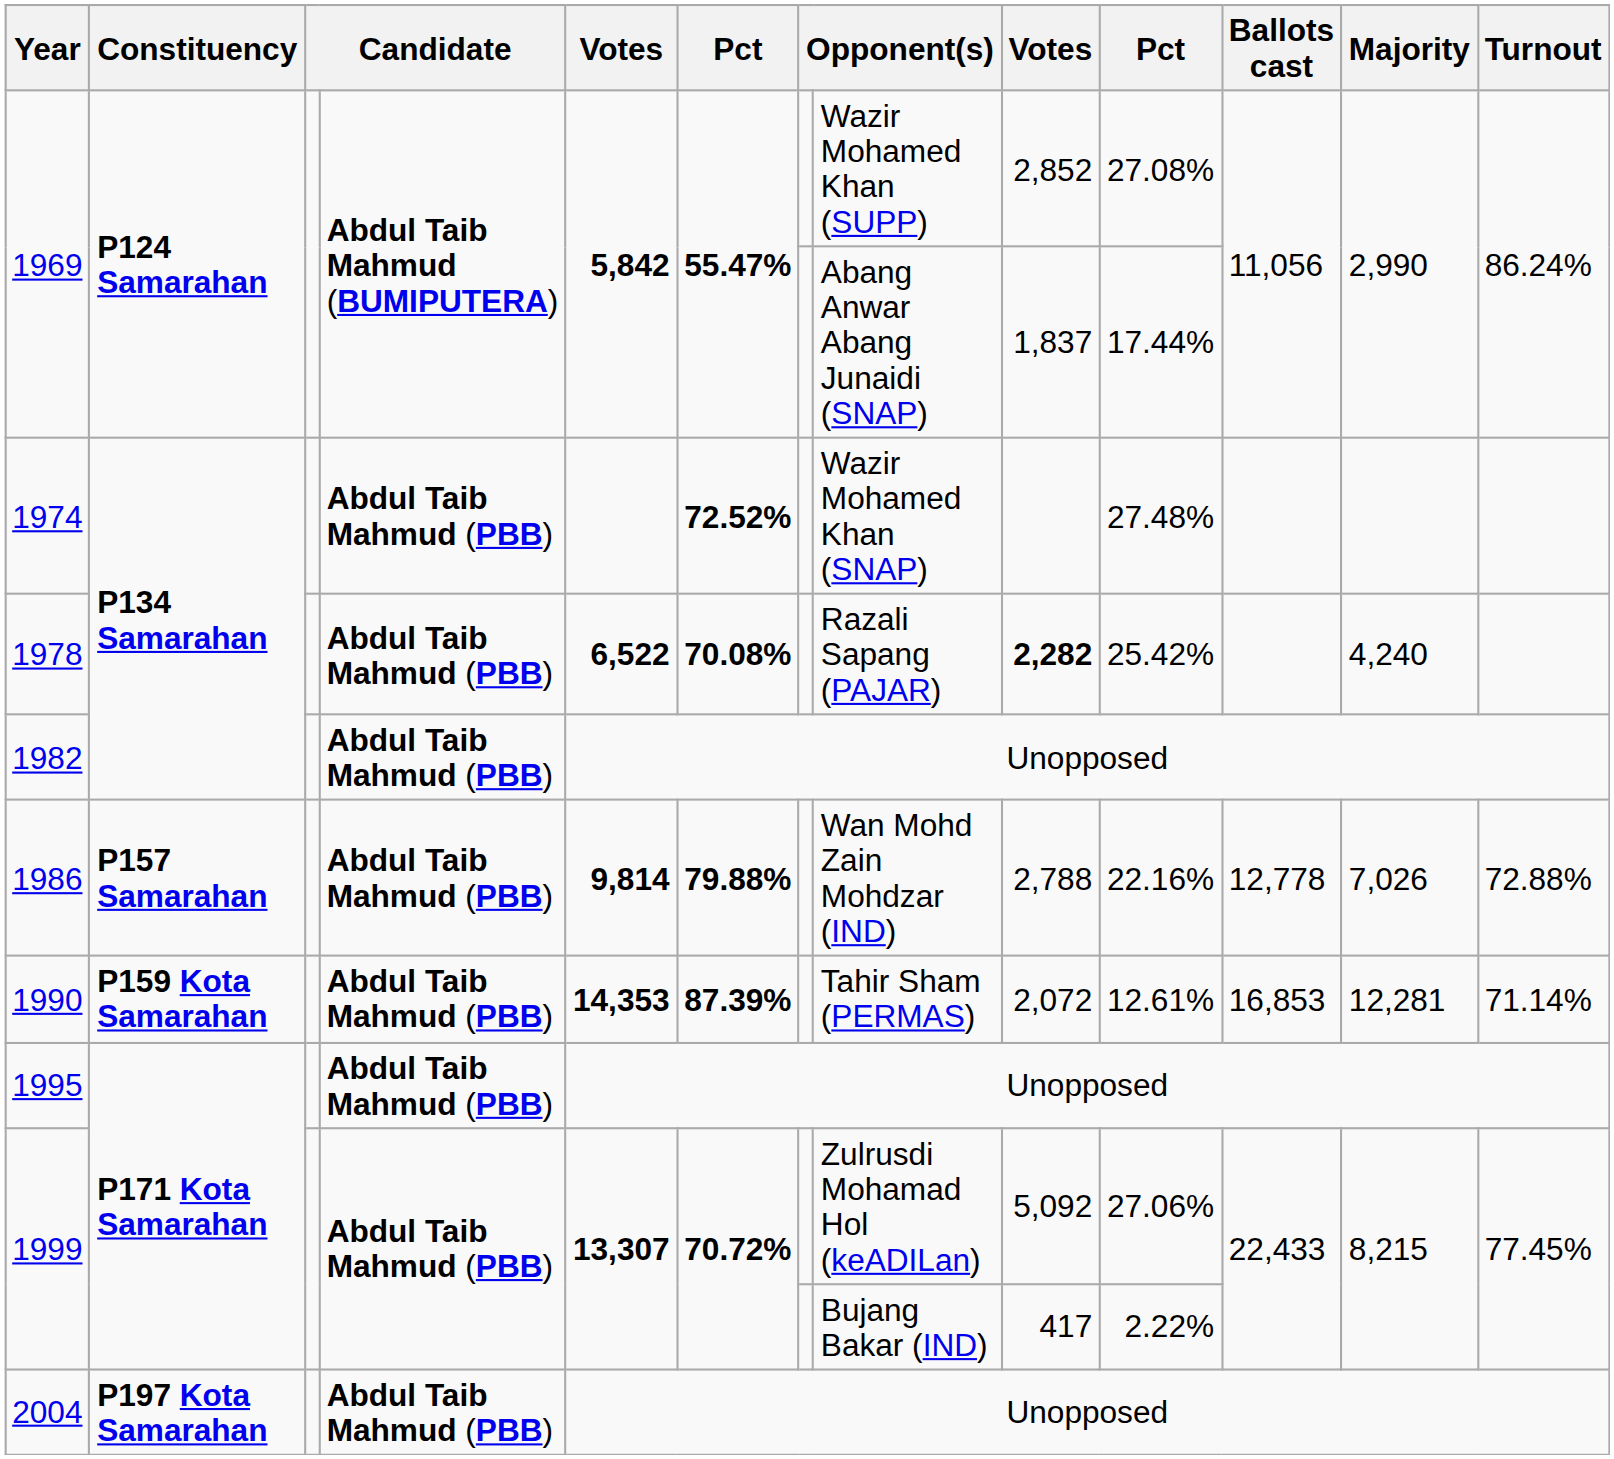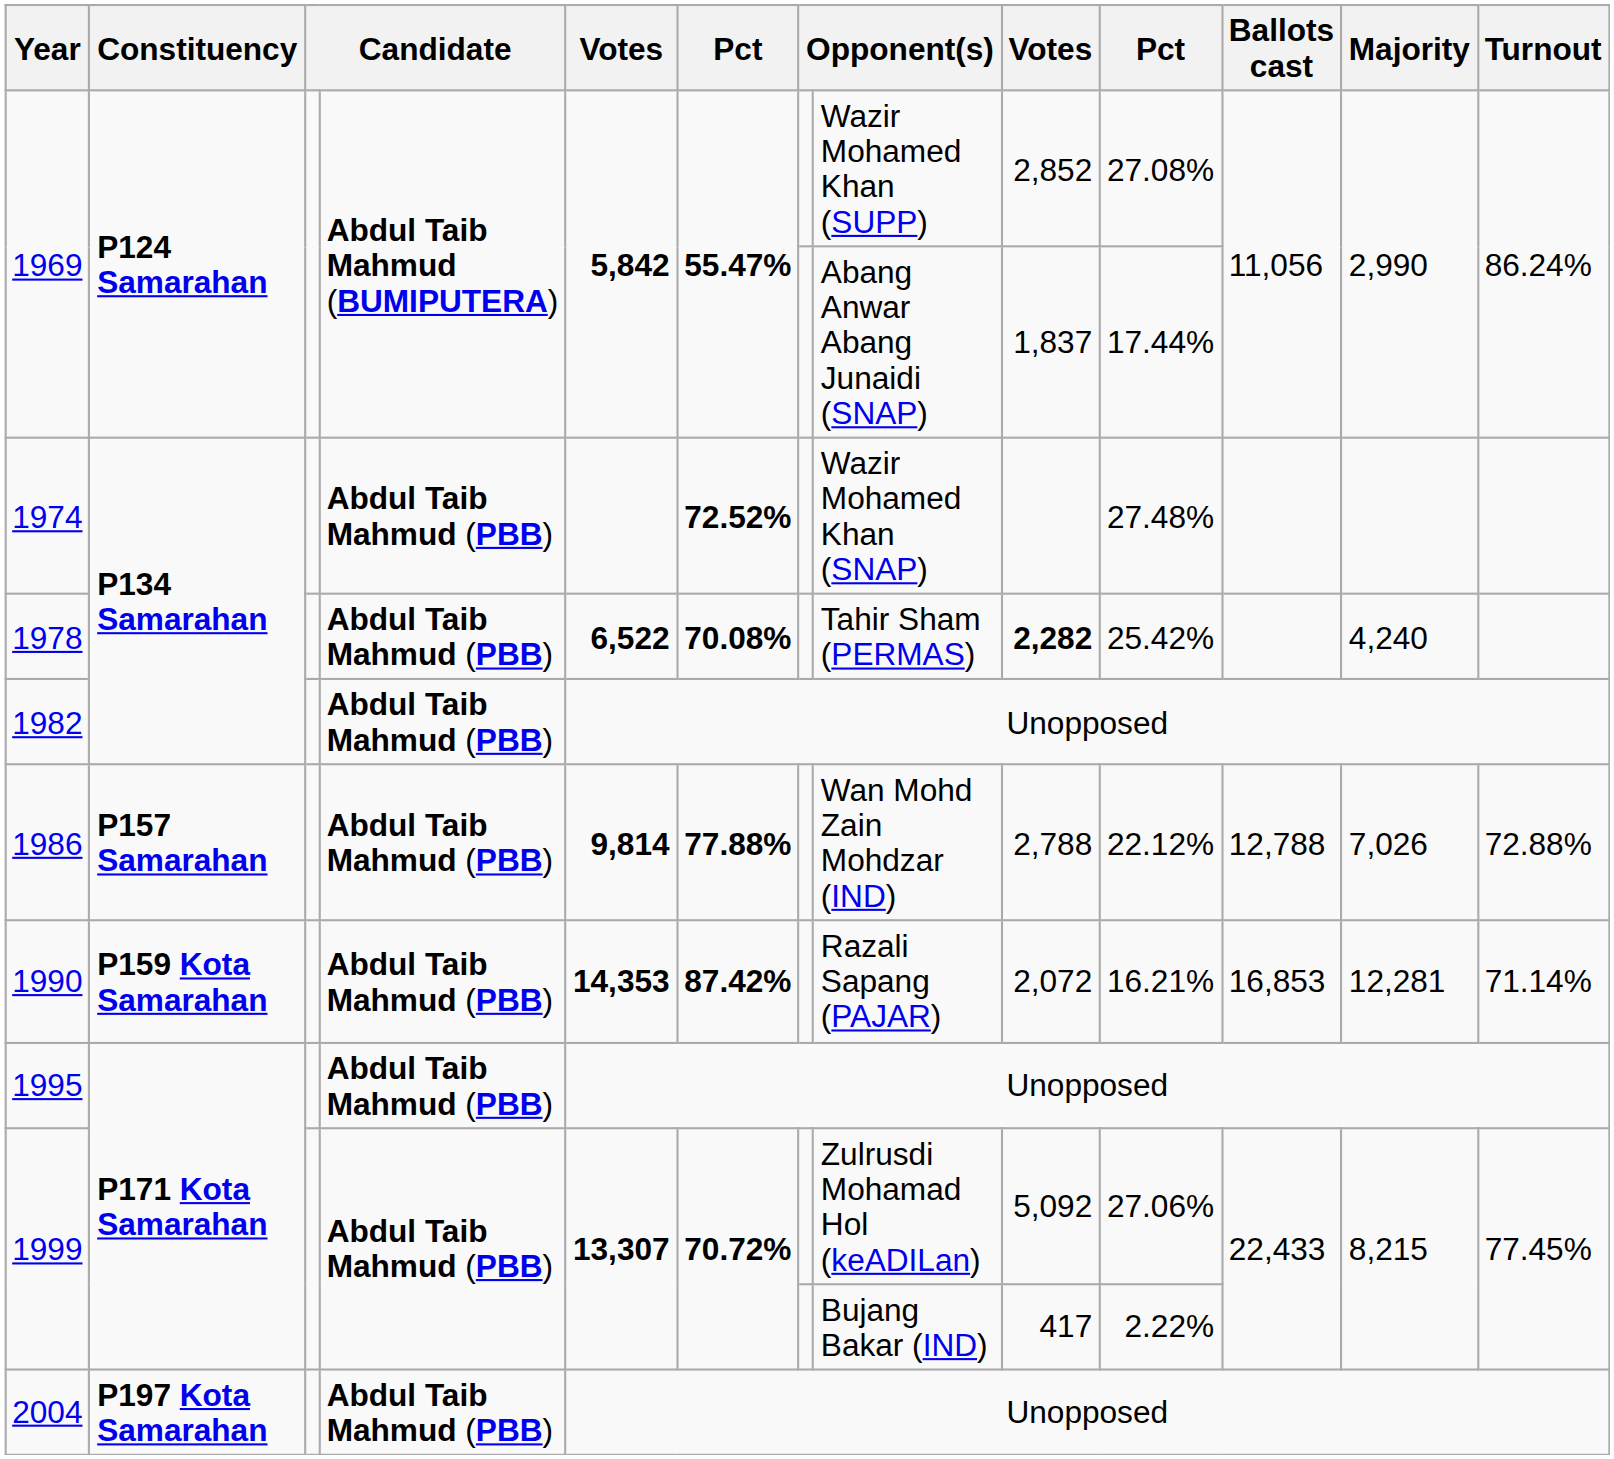 <table class="wikitable" style="margin:0.5em ; font-size:95%">
 <tr>
 <th>Year</th>
 <th>Constituency</th>
 <th colspan=2>Candidate</th>
 <th>Votes</th>
 <th>Pct</th>
 <th colspan=2>Opponent(s)</th>
 <th>Votes</th>
 <th>Pct</th>
 <th>Ballots cast</th>
 <th>Majority</th>
 <th>Turnout</th>
 </tr>
 <tr>
 <td rowspan=2><a href='#'>1969</a></td>
 <td rowspan=2><strong>P124 <a href='#'>Samarahan</a></strong></td>
 <td rowspan=2 ></td>
 <td rowspan=2><strong>Abdul Taib Mahmud</strong> (<a href='#'><strong>BUMIPUTERA</strong></a>)</td>
 <td rowspan=2 align=right><strong>5,842</strong></td>
 <td rowspan=2><strong>55.47%</strong></td>
 <td bgcolor=></td>
 <td>Wazir Mohamed Khan (<a href='#'>SUPP</a>)</td>
 <td align=right>2,852</td>
 <td>27.08%</td>
 <td rowspan=2>11,056</td>
 <td rowspan=2>2,990</td>
 <td rowspan=2>86.24%</td>
 </tr>
 <tr>
 <td bgcolor=></td>
 <td>Abang Anwar Abang Junaidi (<a href='#'>SNAP</a>)</td>
 <td align=right>1,837</td>
 <td>17.44%</td>
 </tr>
 <tr>
 <td><a href='#'>1974</a></td>
 <td rowspan=3><strong>P134 <a href='#'>Samarahan</a></strong></td>
 <td></td>
 <td><strong>Abdul Taib Mahmud</strong> (<a href='#'><strong>PBB</strong></a>)</td>
 <td align=right></td>
 <td><strong>72.52%</strong></td>
 <td bgcolor=></td>
 <td>Wazir Mohamed Khan (<a href='#'>SNAP</a>)</td>
 <td align=right></td>
 <td>27.48%</td>
 <td></td>
 <td></td>
 <td></td>
 </tr>
 <tr>
 <td><a href='#'>1978</a></td>
 <td></td>
 <td><strong>Abdul Taib Mahmud</strong> (<a href='#'><strong>PBB</strong></a>)</td>
 <td align=right><strong>6,522</strong></td>
 <td><strong>70.08%</strong></td>
 <td></td>
-<td>Razali Sapang (<a href='#'>PAJAR</a>)</td>
+<td>Tahir Sham (<a href='#'>PERMAS</a>)</td>
 <td align=right><strong>2,282</strong></td>
 <td>25.42%</td>
 <td></td>
 <td>4,240</td>
 <td></td>
 </tr>
 <tr>
 <td><a href='#'>1982</a></td>
 <td></td>
 <td><strong>Abdul Taib Mahmud</strong> (<a href='#'><strong>PBB</strong></a>)</td>
 <td colspan=9 align=center>Unopposed</td>
 </tr>
 <tr>
 <td><a href='#'>1986</a></td>
 <td><strong>P157 <a href='#'>Samarahan</a></strong></td>
 <td></td>
 <td><strong>Abdul Taib Mahmud</strong> (<a href='#'><strong>PBB</strong></a>)</td>
 <td align=right><strong>9,814</strong></td>
-<td><strong>79.88%</strong></td>
+<td><strong>77.88%</strong></td>
 <td></td>
 <td>Wan Mohd Zain Mohdzar (<a href='#'>IND</a>)</td>
 <td align=right>2,788</td>
-<td>22.16%</td>
-<td>12,778</td>
+<td>22.12%</td>
+<td>12,788</td>
 <td>7,026</td>
 <td>72.88%</td>
 </tr>
 <tr>
 <td><a href='#'>1990</a></td>
 <td><strong>P159 <a href='#'>Kota Samarahan</a></strong></td>
 <td></td>
 <td><strong>Abdul Taib Mahmud</strong> (<a href='#'><strong>PBB</strong></a>)</td>
 <td align=right><strong>14,353</strong></td>
-<td><strong>87.39%</strong></td>
+<td><strong>87.42%</strong></td>
 <td bgcolor=></td>
-<td>Tahir Sham (<a href='#'>PERMAS</a>)</td>
+<td>Razali Sapang (<a href='#'>PAJAR</a>)</td>
 <td align=right>2,072</td>
-<td>12.61%</td>
+<td>16.21%</td>
 <td>16,853</td>
 <td>12,281</td>
 <td>71.14%</td>
 </tr>
 <tr>
 <td><a href='#'>1995</a></td>
 <td rowspan=3><strong>P171 <a href='#'>Kota Samarahan</a></strong></td>
 <td></td>
 <td><strong>Abdul Taib Mahmud</strong> (<a href='#'><strong>PBB</strong></a>)</td>
 <td colspan=9 align=center>Unopposed</td>
 </tr>
 <tr>
 <td rowspan=2><a href='#'>1999</a></td>
 <td rowspan=2 ></td>
 <td rowspan=2><strong>Abdul Taib Mahmud</strong> (<a href='#'><strong>PBB</strong></a>)</td>
 <td rowspan=2 align=right><strong>13,307</strong></td>
 <td rowspan=2><strong>70.72%</strong></td>
 <td></td>
 <td>Zulrusdi Mohamad Hol (<a href='#'>keADILan</a>)</td>
 <td align=right>5,092</td>
 <td>27.06%</td>
 <td rowspan=2>22,433</td>
 <td rowspan=2>8,215</td>
 <td rowspan=2>77.45%</td>
 </tr>
 <tr>
 <td></td>
 <td>Bujang Bakar (<a href='#'>IND</a>)</td>
 <td align=right>417</td>
 <td align=right>2.22%</td>
 </tr>
 <tr>
 <td><a href='#'>2004</a></td>
 <td><strong>P197 <a href='#'>Kota Samarahan</a></strong></td>
 <td></td>
 <td><strong>Abdul Taib Mahmud</strong> (<a href='#'><strong>PBB</strong></a>)</td>
 <td colspan=9 align=center>Unopposed</td>
 </tr>
 </table>
